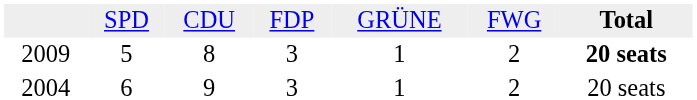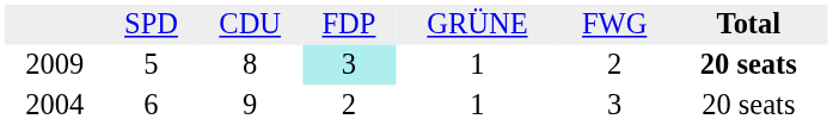 <table border="0" cellpadding="2" cellspacing="0" width="450">
 <tr bgcolor="#eeeeee" align="center">
 <td></td>
 <td><a href='#'>SPD</a></td>
 <td><a href='#'>CDU</a></td>
 <td><a href='#'>FDP</a></td>
 <td><a href='#'>GRÜNE</a></td>
 <td><a href='#'>FWG</a></td>
 <td><strong>Total</strong></td>
 </tr>
 <tr align="center">
 <td>2009</td>
 <td>5</td>
 <td>8</td>
-<td>3</td>
+<td style="background: paleturquoise;">3</td>
 <td>1</td>
 <td>2</td>
 <td><strong>20 seats</strong></td>
 </tr>
 <tr align="center">
 <td>2004</td>
 <td>6</td>
 <td>9</td>
+<td>2</td>
+<td>1</td>
 <td>3</td>
-<td>1</td>
-<td>2</td>
 <td>20 seats</td>
 </tr>
 </table>
